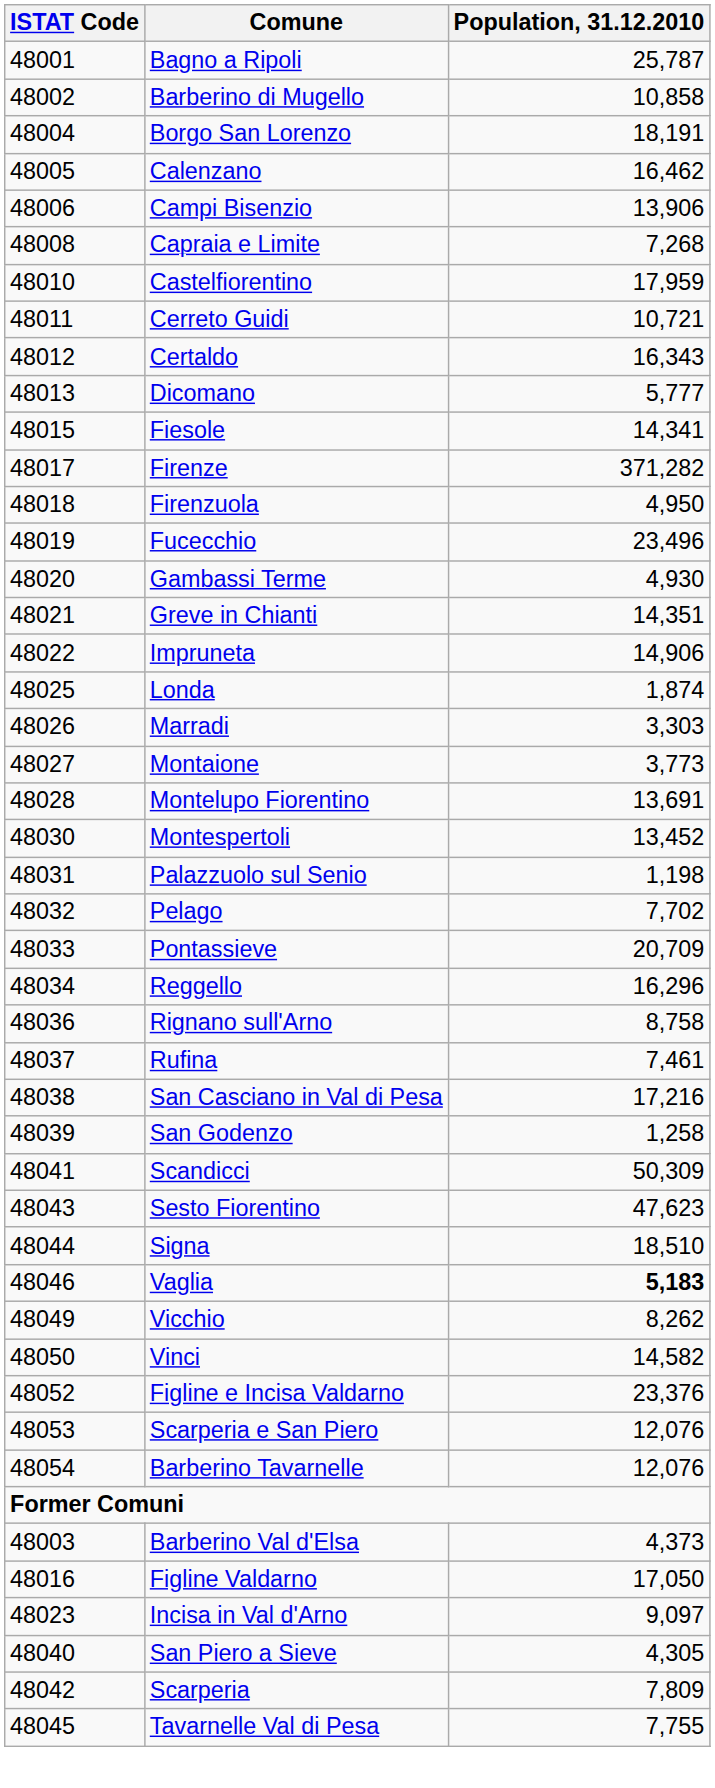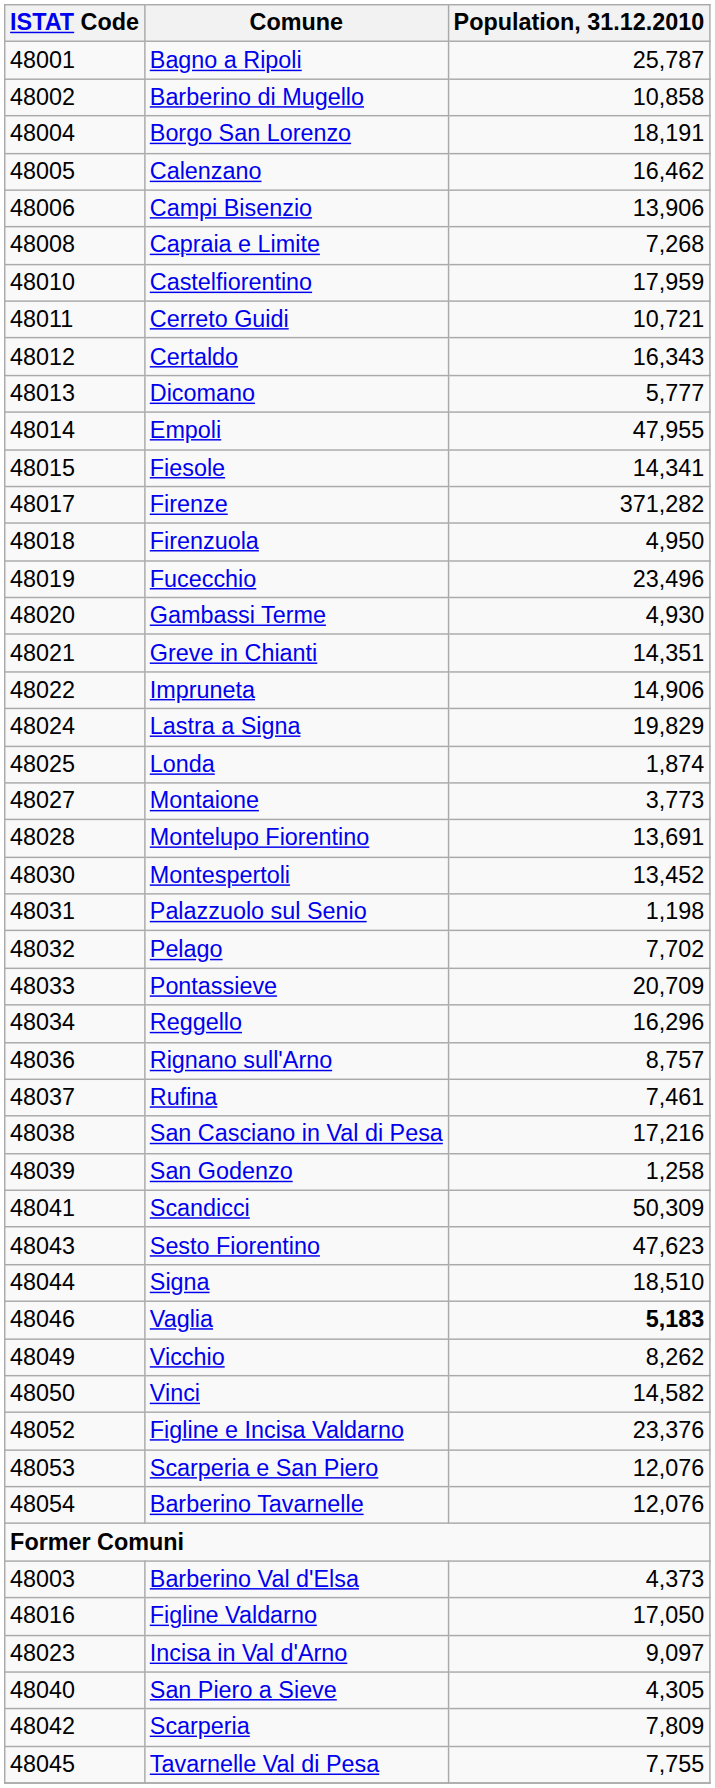 <table class="wikitable sortable">
 <tr>
 <th><a href='#'>ISTAT</a> Code</th>
 <th>Comune</th>
 <th>Population, 31.12.2010</th>
 </tr>
 <tr>
 <td>48001</td>
 <td><a href='#'>Bagno a Ripoli</a></td>
 <td align="right">25,787</td>
 </tr>
 <tr>
 <td>48002</td>
 <td><a href='#'>Barberino di Mugello</a></td>
 <td align="right">10,858</td>
 </tr>
 <tr>
 <td>48004</td>
 <td><a href='#'>Borgo San Lorenzo</a></td>
 <td align="right">18,191</td>
 </tr>
 <tr>
 <td>48005</td>
 <td><a href='#'>Calenzano</a></td>
 <td align="right">16,462</td>
 </tr>
 <tr>
 <td>48006</td>
 <td><a href='#'>Campi Bisenzio</a></td>
 <td align="right">13,906</td>
 </tr>
 <tr>
 <td>48008</td>
 <td><a href='#'>Capraia e Limite</a></td>
 <td align="right">7,268</td>
 </tr>
 <tr>
 <td>48010</td>
 <td><a href='#'>Castelfiorentino</a></td>
 <td align="right">17,959</td>
 </tr>
 <tr>
 <td>48011</td>
 <td><a href='#'>Cerreto Guidi</a></td>
 <td align="right">10,721</td>
 </tr>
 <tr>
 <td>48012</td>
 <td><a href='#'>Certaldo</a></td>
 <td align="right">16,343</td>
 </tr>
 <tr>
 <td>48013</td>
 <td><a href='#'>Dicomano</a></td>
 <td align="right">5,777</td>
 </tr>
 <tr>
+<td>48014</td>
+<td><a href='#'>Empoli</a></td>
+<td align="right">47,955</td>
+</tr>
+<tr>
 <td>48015</td>
 <td><a href='#'>Fiesole</a></td>
 <td align="right">14,341</td>
 </tr>
 <tr>
 <td>48017</td>
 <td><a href='#'>Firenze</a></td>
 <td align="right">371,282</td>
 </tr>
 <tr>
 <td>48018</td>
 <td><a href='#'>Firenzuola</a></td>
 <td align="right">4,950</td>
 </tr>
 <tr>
 <td>48019</td>
 <td><a href='#'>Fucecchio</a></td>
 <td align="right">23,496</td>
 </tr>
 <tr>
 <td>48020</td>
 <td><a href='#'>Gambassi Terme</a></td>
 <td align="right">4,930</td>
 </tr>
 <tr>
 <td>48021</td>
 <td><a href='#'>Greve in Chianti</a></td>
 <td align="right">14,351</td>
 </tr>
 <tr>
 <td>48022</td>
 <td><a href='#'>Impruneta</a></td>
 <td align="right">14,906</td>
 </tr>
 <tr>
+<td>48024</td>
+<td><a href='#'>Lastra a Signa</a></td>
+<td align="right">19,829</td>
+</tr>
+<tr>
 <td>48025</td>
 <td><a href='#'>Londa</a></td>
 <td align="right">1,874</td>
-</tr>
-<tr>
-<td>48026</td>
-<td><a href='#'>Marradi</a></td>
-<td align="right">3,303</td>
 </tr>
 <tr>
 <td>48027</td>
 <td><a href='#'>Montaione</a></td>
 <td align="right">3,773</td>
 </tr>
 <tr>
 <td>48028</td>
 <td><a href='#'>Montelupo Fiorentino</a></td>
 <td align="right">13,691</td>
 </tr>
 <tr>
 <td>48030</td>
 <td><a href='#'>Montespertoli</a></td>
 <td align="right">13,452</td>
 </tr>
 <tr>
 <td>48031</td>
 <td><a href='#'>Palazzuolo sul Senio</a></td>
 <td align="right">1,198</td>
 </tr>
 <tr>
 <td>48032</td>
 <td><a href='#'>Pelago</a></td>
 <td align="right">7,702</td>
 </tr>
 <tr>
 <td>48033</td>
 <td><a href='#'>Pontassieve</a></td>
 <td align="right">20,709</td>
 </tr>
 <tr>
 <td>48034</td>
 <td><a href='#'>Reggello</a></td>
 <td align="right">16,296</td>
 </tr>
 <tr>
 <td>48036</td>
 <td><a href='#'>Rignano sull'Arno</a></td>
-<td align="right">8,758</td>
+<td align="right">8,757</td>
 </tr>
 <tr>
 <td>48037</td>
 <td><a href='#'>Rufina</a></td>
 <td align="right">7,461</td>
 </tr>
 <tr>
 <td>48038</td>
 <td><a href='#'>San Casciano in Val di Pesa</a></td>
 <td align="right">17,216</td>
 </tr>
 <tr>
 <td>48039</td>
 <td><a href='#'>San Godenzo</a></td>
 <td align="right">1,258</td>
 </tr>
 <tr>
 <td>48041</td>
 <td><a href='#'>Scandicci</a></td>
 <td align="right">50,309</td>
 </tr>
 <tr>
 <td>48043</td>
 <td><a href='#'>Sesto Fiorentino</a></td>
 <td align="right">47,623</td>
 </tr>
 <tr>
 <td>48044</td>
 <td><a href='#'>Signa</a></td>
 <td align="right">18,510</td>
 </tr>
 <tr>
 <td>48046</td>
 <td><a href='#'>Vaglia</a></td>
 <td align="right"><strong>5,183</strong></td>
 </tr>
 <tr>
 <td>48049</td>
 <td><a href='#'>Vicchio</a></td>
 <td align="right">8,262</td>
 </tr>
 <tr>
 <td>48050</td>
 <td><a href='#'>Vinci</a></td>
 <td align="right">14,582</td>
 </tr>
 <tr>
 <td>48052</td>
 <td><a href='#'>Figline e Incisa Valdarno</a></td>
 <td align="right">23,376</td>
 </tr>
 <tr>
 <td>48053</td>
 <td><a href='#'>Scarperia e San Piero</a></td>
 <td align="right">12,076</td>
 </tr>
 <tr>
 <td>48054</td>
 <td><a href='#'>Barberino Tavarnelle</a></td>
 <td align="right">12,076</td>
 </tr>
 <tr>
 <td colspan="3"><strong>Former Comuni</strong></td>
 </tr>
 <tr>
 <td>48003</td>
 <td><a href='#'>Barberino Val d'Elsa</a></td>
 <td align="right">4,373</td>
 </tr>
 <tr>
 <td>48016</td>
 <td><a href='#'>Figline Valdarno</a></td>
 <td align="right">17,050</td>
 </tr>
 <tr>
 <td>48023</td>
 <td><a href='#'>Incisa in Val d'Arno</a></td>
 <td align="right">9,097</td>
 </tr>
 <tr>
 <td>48040</td>
 <td><a href='#'>San Piero a Sieve</a></td>
 <td align="right">4,305</td>
 </tr>
 <tr>
 <td>48042</td>
 <td><a href='#'>Scarperia</a></td>
 <td align="right">7,809</td>
 </tr>
 <tr>
 <td>48045</td>
 <td><a href='#'>Tavarnelle Val di Pesa</a></td>
 <td align="right">7,755</td>
 </tr>
 <tr>
 </tr>
 </table>
